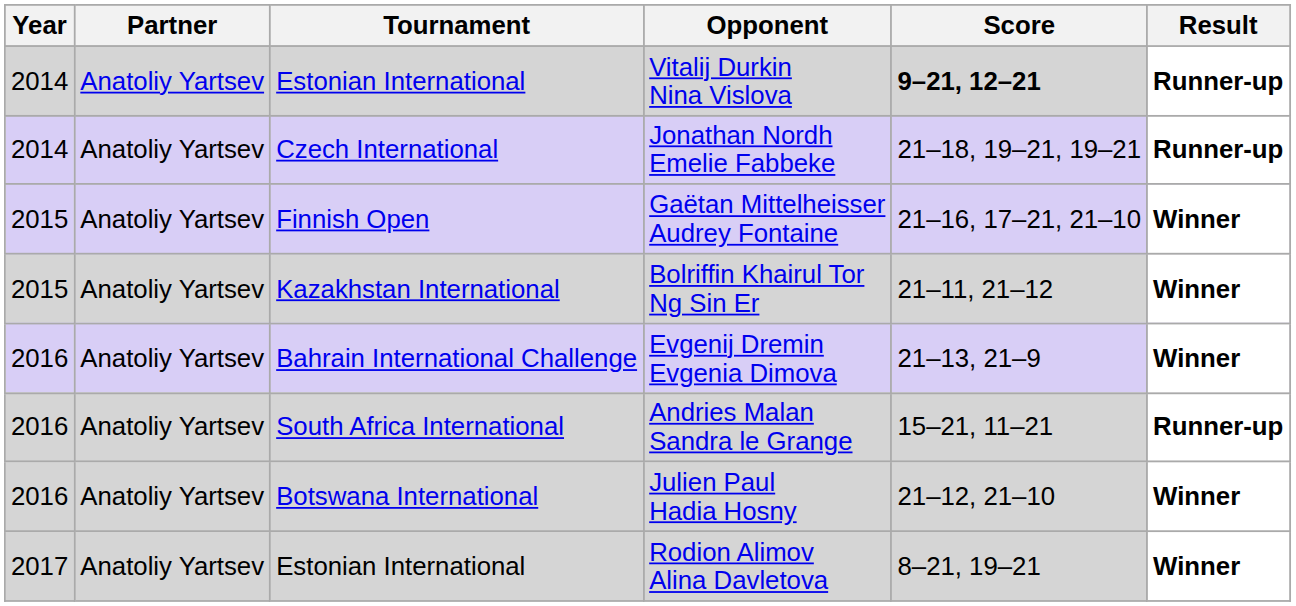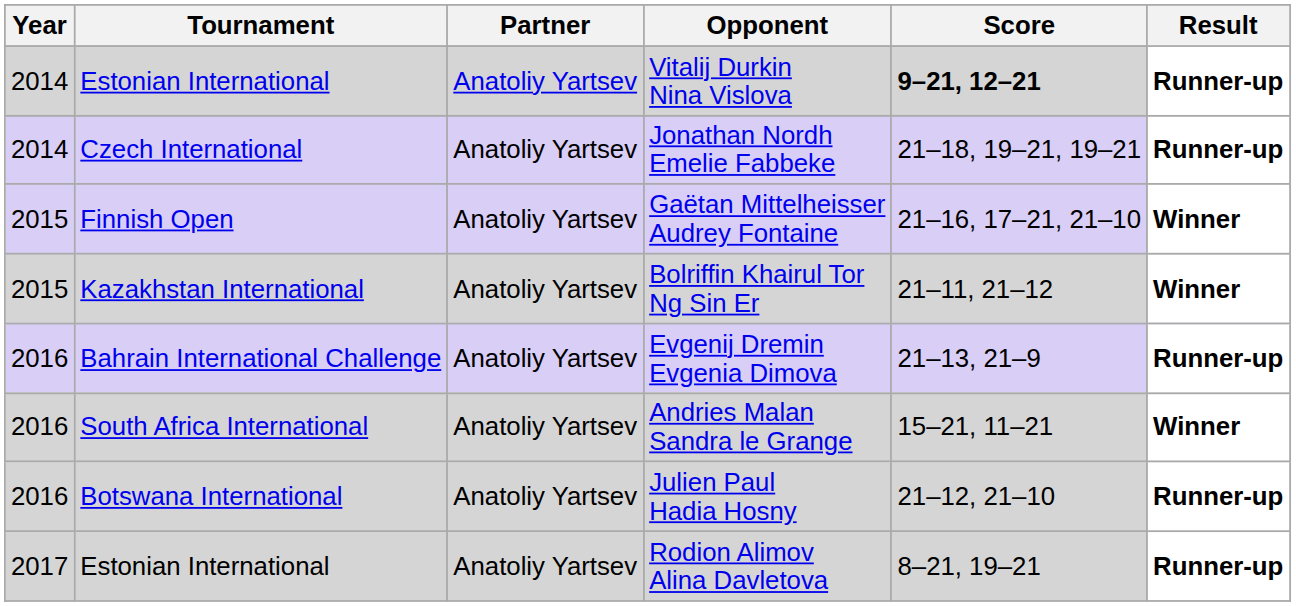 <table class="sortable wikitable" style="font-size: 90%;">
 <tr>
 <th>Year</th>
+<th>Tournament</th>
 <th>Partner</th>
-<th>Tournament</th>
 <th>Opponent</th>
 <th>Score</th>
 <th>Result</th>
 </tr>
 <tr style="background:#D5D5D5">
 <td align="center">2014</td>
+<td align="left"><a href='#'>Estonian International</a></td>
 <td align="left"> <a href='#'>Anatoliy Yartsev</a></td>
-<td align="left"><a href='#'>Estonian International</a></td>
 <td align="left"> <a href='#'>Vitalij Durkin</a><br> <a href='#'>Nina Vislova</a></td>
 <td align="left"><strong>9–21, 12–21</strong></td>
 <td style="text-align:left; background:white"> <strong>Runner-up</strong></td>
 </tr>
 <tr style="background:#D8CEF6">
 <td align="center">2014</td>
+<td align="left"><a href='#'>Czech International</a></td>
 <td align="left"> Anatoliy Yartsev</td>
-<td align="left"><a href='#'>Czech International</a></td>
 <td align="left"> <a href='#'>Jonathan Nordh</a><br> <a href='#'>Emelie Fabbeke</a></td>
 <td align="left">21–18, 19–21, 19–21</td>
 <td style="text-align:left; background:white"> <strong>Runner-up</strong></td>
 </tr>
 <tr style="background:#D8CEF6">
 <td align="center">2015</td>
+<td align="left"><a href='#'>Finnish Open</a></td>
 <td align="left"> Anatoliy Yartsev</td>
-<td align="left"><a href='#'>Finnish Open</a></td>
 <td align="left"> <a href='#'>Gaëtan Mittelheisser</a><br> <a href='#'>Audrey Fontaine</a></td>
 <td align="left">21–16, 17–21, 21–10</td>
 <td style="text-align:left; background:white"> <strong>Winner</strong></td>
 </tr>
 <tr style="background:#D5D5D5">
 <td align="center">2015</td>
+<td align="left"><a href='#'>Kazakhstan International</a></td>
 <td align="left"> Anatoliy Yartsev</td>
-<td align="left"><a href='#'>Kazakhstan International</a></td>
 <td align="left"> <a href='#'>Bolriffin Khairul Tor</a><br> <a href='#'>Ng Sin Er</a></td>
 <td align="left">21–11, 21–12</td>
 <td style="text-align:left; background:white"> <strong>Winner</strong></td>
 </tr>
 <tr style="background:#D8CEF6">
 <td align="center">2016</td>
+<td align="left"><a href='#'>Bahrain International Challenge</a></td>
 <td align="left"> Anatoliy Yartsev</td>
-<td align="left"><a href='#'>Bahrain International Challenge</a></td>
 <td align="left"> <a href='#'>Evgenij Dremin</a><br> <a href='#'>Evgenia Dimova</a></td>
 <td align="left">21–13, 21–9</td>
+<td style="text-align:left; background:white"> <strong>Runner-up</strong></td>
+</tr>
+<tr style="background:#D5D5D5">
+<td align="center">2016</td>
+<td align="left"><a href='#'>South Africa International</a></td>
+<td align="left"> Anatoliy Yartsev</td>
+<td align="left"> <a href='#'>Andries Malan</a><br> <a href='#'>Sandra le Grange</a></td>
+<td align="left">15–21, 11–21</td>
 <td style="text-align:left; background:white"> <strong>Winner</strong></td>
 </tr>
 <tr style="background:#D5D5D5">
 <td align="center">2016</td>
+<td align="left"><a href='#'>Botswana International</a></td>
 <td align="left"> Anatoliy Yartsev</td>
-<td align="left"><a href='#'>South Africa International</a></td>
-<td align="left"> <a href='#'>Andries Malan</a><br> <a href='#'>Sandra le Grange</a></td>
-<td align="left">15–21, 11–21</td>
+<td align="left"> <a href='#'>Julien Paul</a><br> <a href='#'>Hadia Hosny</a></td>
+<td align="left">21–12, 21–10</td>
 <td style="text-align:left; background:white"> <strong>Runner-up</strong></td>
 </tr>
 <tr style="background:#D5D5D5">
-<td align="center">2016</td>
+<td align="center">2017</td>
+<td align="left">Estonian International</td>
 <td align="left"> Anatoliy Yartsev</td>
-<td align="left"><a href='#'>Botswana International</a></td>
-<td align="left"> <a href='#'>Julien Paul</a><br> <a href='#'>Hadia Hosny</a></td>
-<td align="left">21–12, 21–10</td>
-<td style="text-align:left; background:white"> <strong>Winner</strong></td>
-</tr>
-<tr style="background:#D5D5D5">
-<td align="center">2017</td>
-<td align="left"> Anatoliy Yartsev</td>
-<td align="left">Estonian International</td>
 <td align="left"> <a href='#'>Rodion Alimov</a><br> <a href='#'>Alina Davletova</a></td>
 <td align="left">8–21, 19–21</td>
-<td style="text-align:left; background:white"> <strong>Winner</strong></td>
+<td style="text-align:left; background:white"> <strong>Runner-up</strong></td>
 </tr>
 </table>
